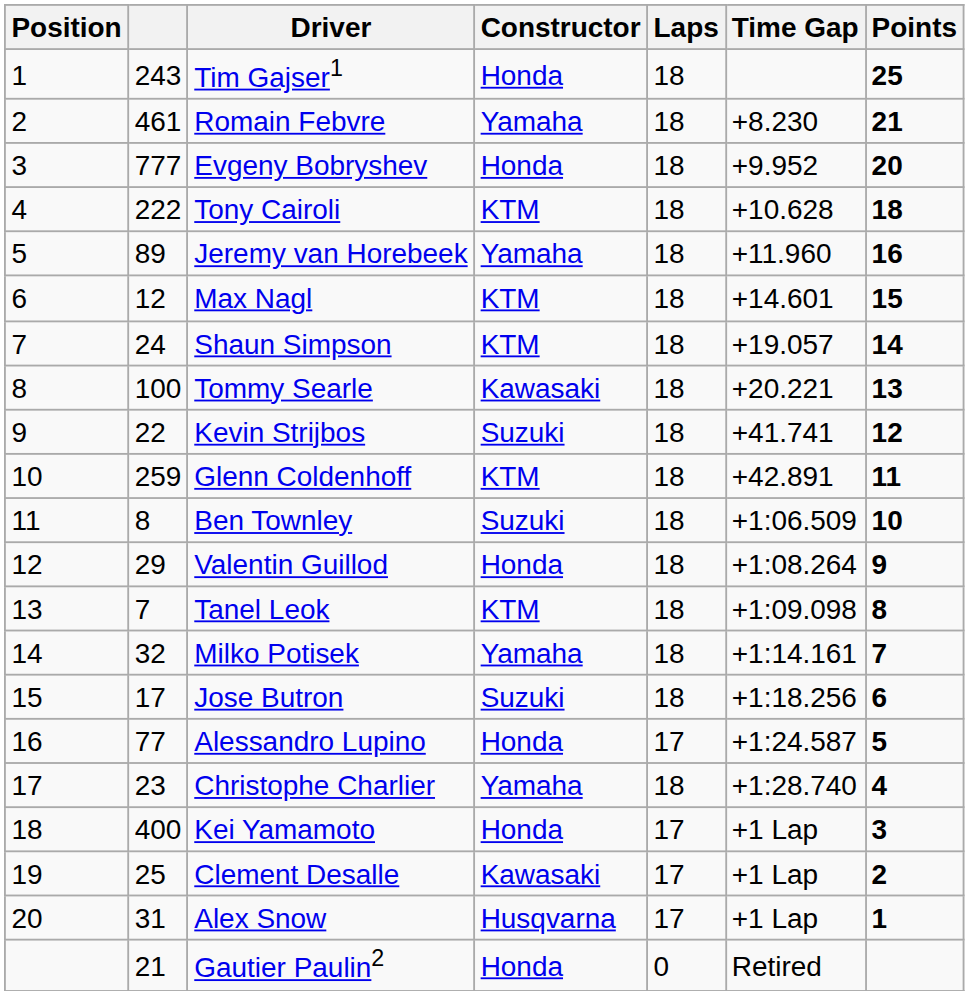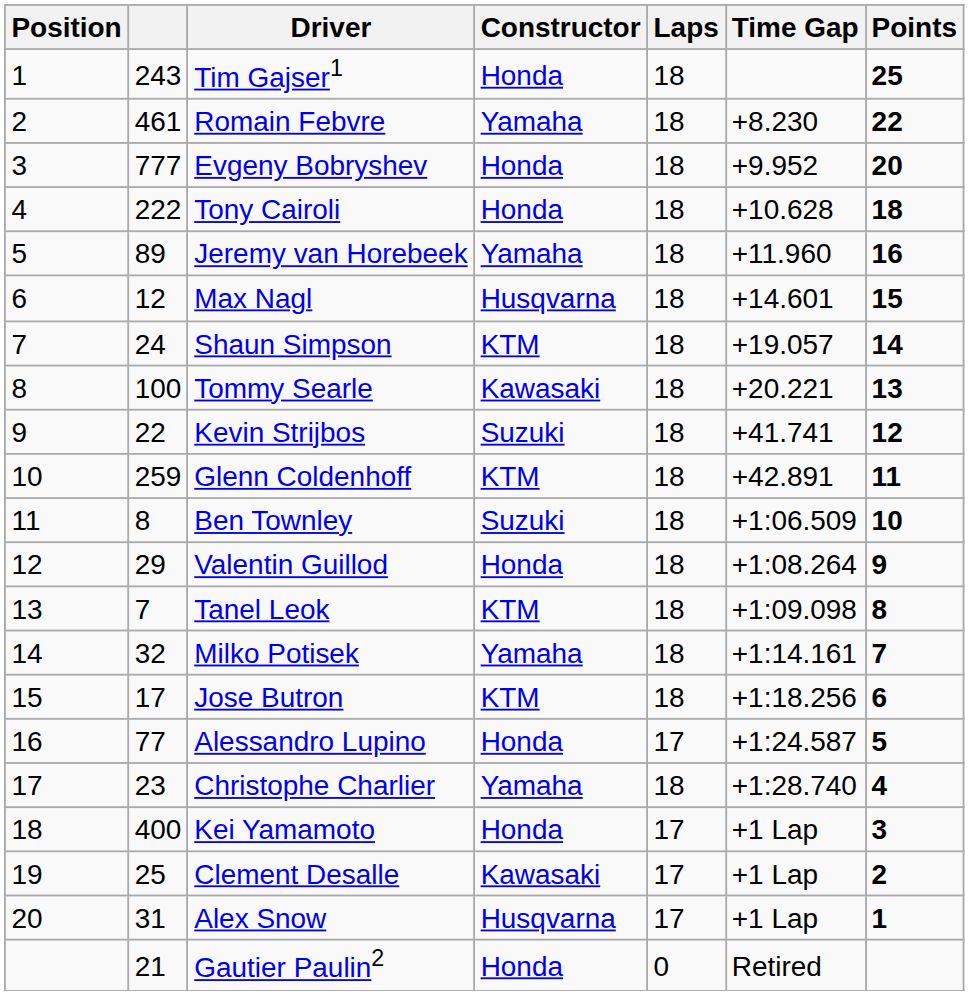 <table class="wikitable" style="font-size:95%;">
 <tr>
 <th>Position</th>
 <th></th>
 <th>Driver</th>
 <th>Constructor</th>
 <th>Laps</th>
 <th>Time Gap</th>
 <th>Points</th>
 </tr>
 <tr>
 <td>1</td>
 <td>243</td>
 <td> <a href='#'>Tim Gajser</a><sup>1</sup></td>
 <td><a href='#'>Honda</a></td>
 <td>18</td>
 <td></td>
 <td><strong>25</strong></td>
 </tr>
 <tr>
 <td>2</td>
 <td>461</td>
 <td> <a href='#'>Romain Febvre</a></td>
 <td><a href='#'>Yamaha</a></td>
 <td>18</td>
 <td>+8.230</td>
-<td><strong>21</strong></td>
+<td><strong>22</strong></td>
 </tr>
 <tr>
 <td>3</td>
 <td>777</td>
 <td> <a href='#'>Evgeny Bobryshev</a></td>
 <td><a href='#'>Honda</a></td>
 <td>18</td>
 <td>+9.952</td>
 <td><strong>20</strong></td>
 </tr>
 <tr>
 <td>4</td>
 <td>222</td>
 <td> <a href='#'>Tony Cairoli</a></td>
-<td><a href='#'>KTM</a></td>
+<td><a href='#'>Honda</a></td>
 <td>18</td>
 <td>+10.628</td>
 <td><strong>18</strong></td>
 </tr>
 <tr>
 <td>5</td>
 <td>89</td>
 <td> <a href='#'>Jeremy van Horebeek</a></td>
 <td><a href='#'>Yamaha</a></td>
 <td>18</td>
 <td>+11.960</td>
 <td><strong>16</strong></td>
 </tr>
 <tr>
 <td>6</td>
 <td>12</td>
 <td> <a href='#'>Max Nagl</a></td>
-<td><a href='#'>KTM</a></td>
+<td><a href='#'>Husqvarna</a></td>
 <td>18</td>
 <td>+14.601</td>
 <td><strong>15</strong></td>
 </tr>
 <tr>
 <td>7</td>
 <td>24</td>
 <td> <a href='#'>Shaun Simpson</a></td>
 <td><a href='#'>KTM</a></td>
 <td>18</td>
 <td>+19.057</td>
 <td><strong>14</strong></td>
 </tr>
 <tr>
 <td>8</td>
 <td>100</td>
 <td> <a href='#'>Tommy Searle</a></td>
 <td><a href='#'>Kawasaki</a></td>
 <td>18</td>
 <td>+20.221</td>
 <td><strong>13</strong></td>
 </tr>
 <tr>
 <td>9</td>
 <td>22</td>
 <td> <a href='#'>Kevin Strijbos</a></td>
 <td><a href='#'>Suzuki</a></td>
 <td>18</td>
 <td>+41.741</td>
 <td><strong>12</strong></td>
 </tr>
 <tr>
 <td>10</td>
 <td>259</td>
 <td> <a href='#'>Glenn Coldenhoff</a></td>
 <td><a href='#'>KTM</a></td>
 <td>18</td>
 <td>+42.891</td>
 <td><strong>11</strong></td>
 </tr>
 <tr>
 <td>11</td>
 <td>8</td>
 <td> <a href='#'>Ben Townley</a></td>
 <td><a href='#'>Suzuki</a></td>
 <td>18</td>
 <td>+1:06.509</td>
 <td><strong>10</strong></td>
 </tr>
 <tr>
 <td>12</td>
 <td>29</td>
 <td> <a href='#'>Valentin Guillod</a></td>
 <td><a href='#'>Honda</a></td>
 <td>18</td>
 <td>+1:08.264</td>
 <td><strong>9</strong></td>
 </tr>
 <tr>
 <td>13</td>
 <td>7</td>
 <td> <a href='#'>Tanel Leok</a></td>
 <td><a href='#'>KTM</a></td>
 <td>18</td>
 <td>+1:09.098</td>
 <td><strong>8</strong></td>
 </tr>
 <tr>
 <td>14</td>
 <td>32</td>
 <td> <a href='#'>Milko Potisek</a></td>
 <td><a href='#'>Yamaha</a></td>
 <td>18</td>
 <td>+1:14.161</td>
 <td><strong>7</strong></td>
 </tr>
 <tr>
 <td>15</td>
 <td>17</td>
 <td> <a href='#'>Jose Butron</a></td>
-<td><a href='#'>Suzuki</a></td>
+<td><a href='#'>KTM</a></td>
 <td>18</td>
 <td>+1:18.256</td>
 <td><strong>6</strong></td>
 </tr>
 <tr>
 <td>16</td>
 <td>77</td>
 <td> <a href='#'>Alessandro Lupino</a></td>
 <td><a href='#'>Honda</a></td>
 <td>17</td>
 <td>+1:24.587</td>
 <td><strong>5</strong></td>
 </tr>
 <tr>
 <td>17</td>
 <td>23</td>
 <td> <a href='#'>Christophe Charlier</a></td>
 <td><a href='#'>Yamaha</a></td>
 <td>18</td>
 <td>+1:28.740</td>
 <td><strong>4</strong></td>
 </tr>
 <tr>
 <td>18</td>
 <td>400</td>
 <td> <a href='#'>Kei Yamamoto</a></td>
 <td><a href='#'>Honda</a></td>
 <td>17</td>
 <td>+1 Lap</td>
 <td><strong>3</strong></td>
 </tr>
 <tr>
 <td>19</td>
 <td>25</td>
 <td> <a href='#'>Clement Desalle</a></td>
 <td><a href='#'>Kawasaki</a></td>
 <td>17</td>
 <td>+1 Lap</td>
 <td><strong>2</strong></td>
 </tr>
 <tr>
 <td>20</td>
 <td>31</td>
 <td> <a href='#'>Alex Snow</a></td>
 <td><a href='#'>Husqvarna</a></td>
 <td>17</td>
 <td>+1 Lap</td>
 <td><strong>1</strong></td>
 </tr>
 <tr>
 <td></td>
 <td>21</td>
 <td> <a href='#'>Gautier Paulin</a><sup>2</sup></td>
 <td><a href='#'>Honda</a></td>
 <td>0</td>
 <td>Retired</td>
 <td></td>
 </tr>
 <tr>
 </tr>
 </table>
